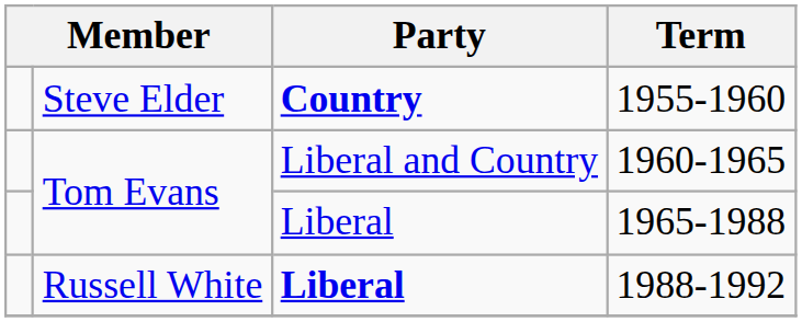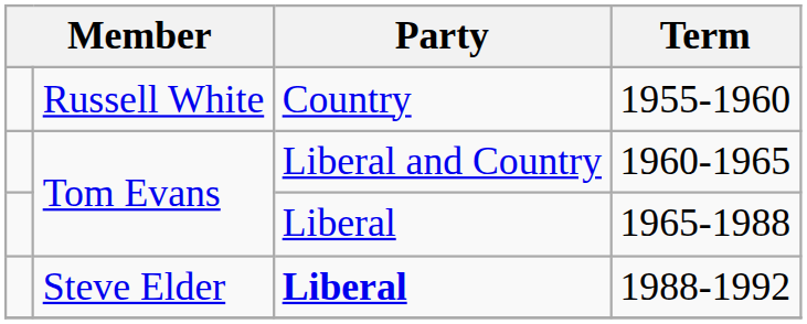 <table class="wikitable">
 <tr>
 <th colspan="2">Member</th>
 <th>Party</th>
 <th>Term</th>
 </tr>
 <tr>
 <td> </td>
-<td><a href='#'>Steve Elder</a></td>
-<td><strong><a href='#'>Country</a></strong></td>
+<td><a href='#'>Russell White</a></td>
+<td><a href='#'>Country</a></td>
 <td>1955-1960</td>
 </tr>
 <tr>
 <td> </td>
 <td rowspan="2"><a href='#'>Tom Evans</a></td>
 <td><a href='#'>Liberal and Country</a></td>
 <td>1960-1965</td>
 </tr>
 <tr>
 <td> </td>
 <td><a href='#'>Liberal</a></td>
 <td>1965-1988</td>
 </tr>
 <tr>
 <td> </td>
-<td><a href='#'>Russell White</a></td>
+<td><a href='#'>Steve Elder</a></td>
 <td><strong><a href='#'>Liberal</a></strong></td>
 <td>1988-1992</td>
 </tr>
 <tr>
 </tr>
 </table>
